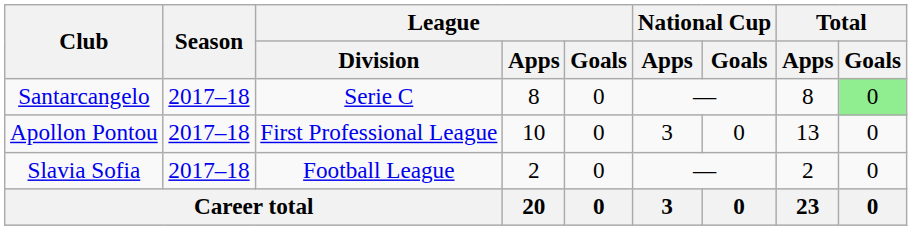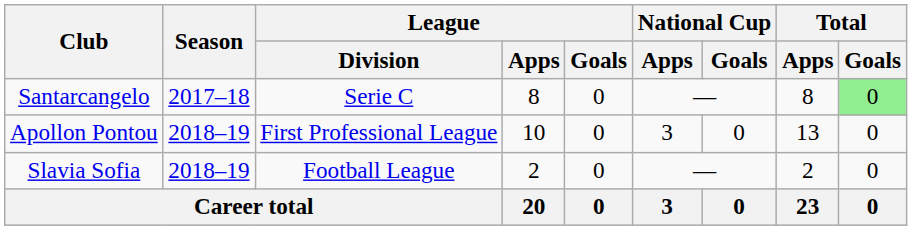 <table class="wikitable" style="text-align:center;">
 <tr>
 <th rowspan="2">Club</th>
 <th rowspan="2">Season</th>
 <th colspan="3">League</th>
 <th colspan="2">National Cup</th>
 <th colspan="2">Total</th>
 </tr>
 <tr>
 <th>Division</th>
 <th>Apps</th>
 <th>Goals</th>
 <th>Apps</th>
 <th>Goals</th>
 <th>Apps</th>
 <th>Goals</th>
 </tr>
 <tr>
 <td><a href='#'>Santarcangelo</a></td>
 <td><a href='#'>2017–18</a></td>
 <td><a href='#'>Serie C</a></td>
 <td>8</td>
 <td>0</td>
 <td colspan="2">—</td>
 <td>8</td>
 <td style="background: lightgreen;">0</td>
 </tr>
 <tr>
 <td><a href='#'>Apollon Pontou</a></td>
-<td><a href='#'>2017–18</a></td>
+<td><a href='#'>2018–19</a></td>
 <td><a href='#'>First Professional League</a></td>
 <td>10</td>
 <td>0</td>
 <td>3</td>
 <td>0</td>
 <td>13</td>
 <td>0</td>
 </tr>
 <tr>
 <td><a href='#'>Slavia Sofia</a></td>
-<td><a href='#'>2017–18</a></td>
+<td><a href='#'>2018–19</a></td>
 <td><a href='#'>Football League</a></td>
 <td>2</td>
 <td>0</td>
 <td colspan="2">—</td>
 <td>2</td>
 <td>0</td>
 </tr>
 <tr>
 <th colspan="3">Career total</th>
 <th>20</th>
 <th>0</th>
 <th>3</th>
 <th>0</th>
 <th>23</th>
 <th>0</th>
 </tr>
 </table>
